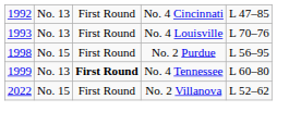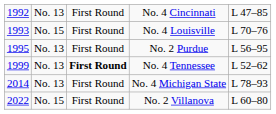 <table class="wikitable">
 <tr align="center">
 <td><a href='#'>1992</a></td>
 <td>No. 13</td>
 <td>First Round</td>
 <td>No. 4 <a href='#'>Cincinnati</a></td>
 <td>L 47–85</td>
 </tr>
 <tr align="center">
 <td><a href='#'>1993</a></td>
-<td>No. 13</td>
+<td>No. 15</td>
 <td>First Round</td>
 <td>No. 4 <a href='#'>Louisville</a></td>
 <td>L 70–76</td>
 </tr>
 <tr align="center">
-<td><a href='#'>1998</a></td>
-<td>No. 15</td>
+<td><a href='#'>1995</a></td>
+<td>No. 13</td>
 <td>First Round</td>
 <td>No. 2 <a href='#'>Purdue</a></td>
 <td>L 56–95</td>
 </tr>
 <tr align="center">
 <td><a href='#'>1999</a></td>
 <td>No. 13</td>
 <td><strong>First Round</strong></td>
 <td>No. 4 <a href='#'>Tennessee</a></td>
-<td>L 60–80</td>
+<td>L 52–62</td>
+</tr>
+<tr align="center">
+<td><a href='#'>2014</a></td>
+<td>No. 13</td>
+<td>First Round</td>
+<td>No. 4 <a href='#'>Michigan State</a></td>
+<td>L 78–93</td>
 </tr>
 <tr align="center">
 <td><a href='#'>2022</a></td>
 <td>No. 15</td>
 <td>First Round</td>
 <td>No. 2 <a href='#'>Villanova</a></td>
-<td>L 52–62</td>
+<td>L 60–80</td>
 </tr>
 </table>
